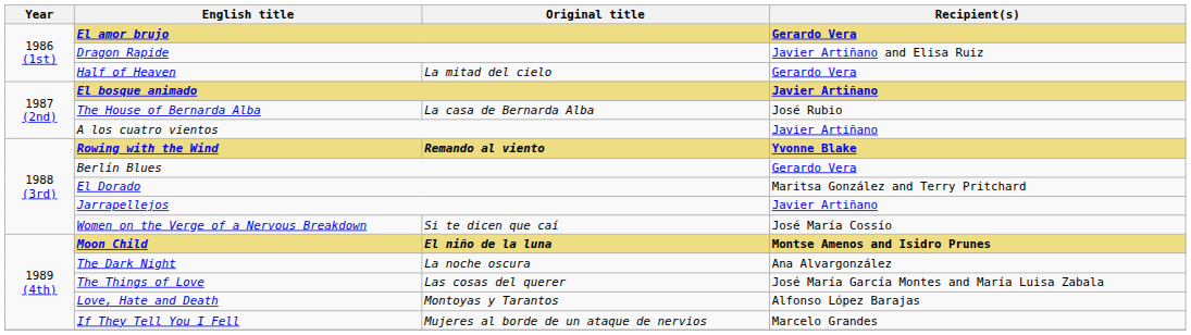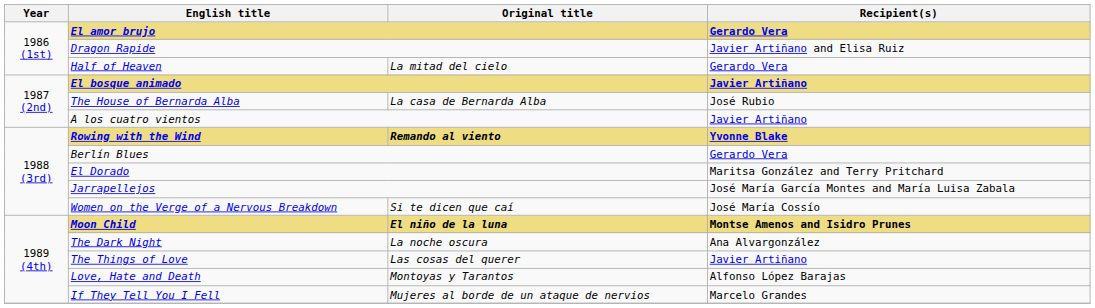 <table class="wikitable sortable" style="text-align:left;"style="width:95%">
 <tr>
 <th scope="col" style="width:5%;">Year</th>
 <th scope="col" style="width:25%;">English title</th>
 <th scope="col" style="width:25%;">Original title</th>
 <th scope="col" style="width:30%;">Recipient(s)</th>
 </tr>
 <tr>
 <td rowspan="3" style="text-align:center;">1986<br><a href='#'>(1st)</a></td>
 <td colspan="2" style="background:#eedd82;"><strong><em><a href='#'>El amor brujo</a></em></strong></td>
 <td style="background:#eedd82;"><strong><a href='#'>Gerardo Vera</a></strong></td>
 </tr>
 <tr>
 <td colspan="2"><em><a href='#'>Dragon Rapide</a></em></td>
 <td><a href='#'>Javier Artiñano</a> and Elisa Ruiz</td>
 </tr>
 <tr>
 <td><em><a href='#'>Half of Heaven</a></em></td>
 <td><em>La mitad del cielo</em></td>
 <td><a href='#'>Gerardo Vera</a></td>
 </tr>
 <tr>
 <td rowspan="3" style="text-align:center;">1987<br><a href='#'>(2nd)</a></td>
 <td colspan="2" style="background:#eedd82;"><strong><em><a href='#'>El bosque animado</a></em></strong></td>
 <td style="background:#eedd82;"><strong><a href='#'>Javier Artiñano</a></strong></td>
 </tr>
 <tr>
 <td><em><a href='#'>The House of Bernarda Alba</a></em></td>
 <td><em>La casa de Bernarda Alba</em></td>
 <td>José Rubio</td>
 </tr>
 <tr>
 <td colspan="2"><em>A los cuatro vientos</em></td>
 <td><a href='#'>Javier Artiñano</a></td>
 </tr>
 <tr>
 <td rowspan="5" style="text-align:center;">1988<br><a href='#'>(3rd)</a></td>
 <td style="background:#eedd82;"><strong><em><a href='#'>Rowing with the Wind</a></em></strong></td>
 <td style="background:#eedd82;"><strong><em>Remando al viento</em></strong></td>
 <td style="background:#eedd82;"><strong><a href='#'>Yvonne Blake</a></strong></td>
 </tr>
 <tr>
 <td colspan="2"><em>Berlín Blues</em></td>
 <td><a href='#'>Gerardo Vera</a></td>
 </tr>
 <tr>
 <td colspan="2"><em><a href='#'>El Dorado</a></em></td>
 <td>Maritsa González and Terry Pritchard</td>
 </tr>
 <tr>
 <td colspan="2"><em><a href='#'>Jarrapellejos</a></em></td>
-<td><a href='#'>Javier Artiñano</a></td>
+<td>José María García Montes and María Luisa Zabala</td>
 </tr>
 <tr>
 <td><em><a href='#'>Women on the Verge of a Nervous Breakdown</a></em></td>
 <td><em>Si te dicen que caí</em></td>
 <td>José María Cossío</td>
 </tr>
 <tr>
 <td rowspan="5" style="text-align:center;">1989<br><a href='#'>(4th)</a></td>
 <td style="background:#eedd82;"><strong><em><a href='#'>Moon Child</a></em></strong></td>
 <td style="background:#eedd82;"><strong><em>El niño de la luna</em></strong></td>
 <td style="background:#eedd82;"><strong>Montse Amenos and Isidro Prunes</strong></td>
 </tr>
 <tr>
 <td><em><a href='#'>The Dark Night</a></em></td>
 <td><em>La noche oscura</em></td>
 <td>Ana Alvargonzález</td>
 </tr>
 <tr>
 <td><em><a href='#'>The Things of Love</a></em></td>
 <td><em>Las cosas del querer</em></td>
-<td>José María García Montes and María Luisa Zabala</td>
+<td><a href='#'>Javier Artiñano</a></td>
 </tr>
 <tr>
 <td><em><a href='#'>Love, Hate and Death</a></em></td>
 <td><em>Montoyas y Tarantos</em></td>
 <td>Alfonso López Barajas</td>
 </tr>
 <tr>
 <td><em><a href='#'>If They Tell You I Fell</a></em></td>
 <td><em>Mujeres al borde de un ataque de nervios</em></td>
 <td>Marcelo Grandes</td>
 </tr>
 <tr>
 </tr>
 </table>
